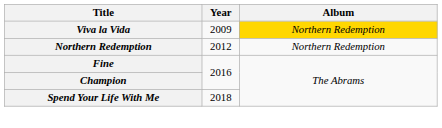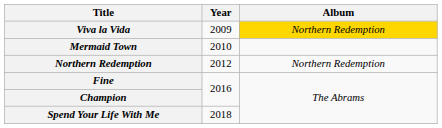 <table class="wikitable plainrowheaders" style="text-align:center;">
 <tr>
 <th scope="col" style="width:18em;">Title</th>
 <th scope="col" style="width:3em;">Year</th>
 <th scope="col" style="width:18em;">Album</th>
 </tr>
 <tr>
 <th scope="row"><em>Viva la Vida</em></th>
 <td>2009</td>
 <td style="background: gold;"><em>Northern Redemption</em></td>
+</tr>
+<tr>
+<th scope="row"><em>Mermaid Town</em></th>
+<td>2010</td>
+<td></td>
 </tr>
 <tr>
 <th scope="row"><em>Northern Redemption</em></th>
 <td>2012</td>
 <td><em>Northern Redemption</em></td>
 </tr>
 <tr>
 <th scope="row"><em>Fine</em></th>
 <td rowspan=2>2016</td>
 <td rowspan=3><em>The Abrams</em></td>
 </tr>
 <tr>
 <th scope="row"><em>Champion</em></th>
 </tr>
 <tr>
 <th scope="row"><em>Spend Your Life With Me</em></th>
 <td>2018</td>
 </tr>
 </table>
